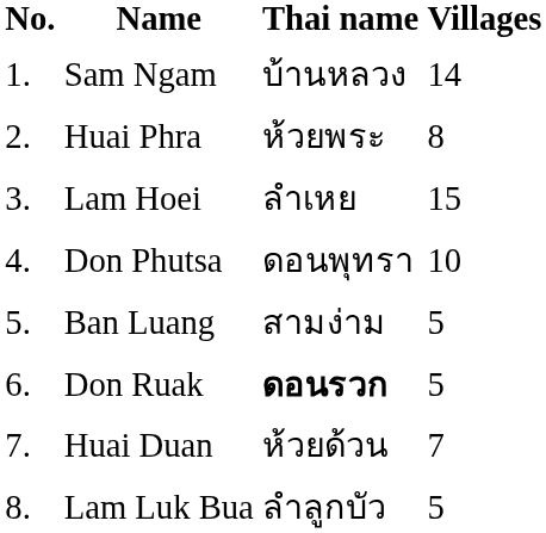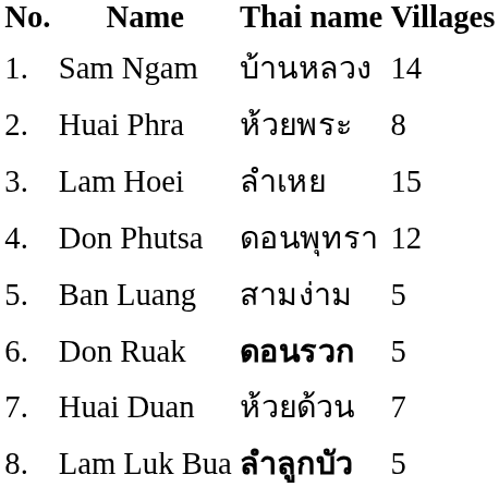 <table>
 <tr>
 <th>No.</th>
 <th>Name</th>
 <th>Thai name</th>
 <th>Villages</th>
 <th></th>
 </tr>
 <tr>
 <td>1.</td>
 <td>Sam Ngam</td>
 <td>บ้านหลวง</td>
 <td>14</td>
 <td></td>
 </tr>
 <tr>
 <td>2.</td>
 <td>Huai Phra</td>
 <td>ห้วยพระ</td>
 <td>8</td>
 <td></td>
 </tr>
 <tr>
 <td>3.</td>
 <td>Lam Hoei</td>
 <td>ลำเหย</td>
 <td>15</td>
 <td></td>
 </tr>
 <tr>
 <td>4.</td>
 <td>Don Phutsa</td>
 <td>ดอนพุทรา</td>
-<td>10</td>
+<td>12</td>
 <td></td>
 </tr>
 <tr>
 <td>5.</td>
 <td>Ban Luang</td>
 <td>สามง่าม</td>
 <td>5</td>
 <td></td>
 </tr>
 <tr>
 <td>6.</td>
 <td>Don Ruak</td>
 <td><strong>ดอนรวก</strong></td>
 <td>5</td>
 <td></td>
 </tr>
 <tr>
 <td>7.</td>
 <td>Huai Duan</td>
 <td>ห้วยด้วน</td>
 <td>7</td>
 <td></td>
 </tr>
 <tr>
 <td>8.</td>
 <td>Lam Luk Bua</td>
-<td>ลำลูกบัว</td>
+<td><strong>ลำลูกบัว</strong></td>
 <td>5</td>
 <td></td>
 </tr>
 </table>
